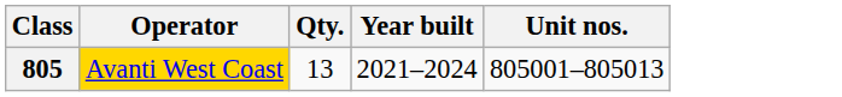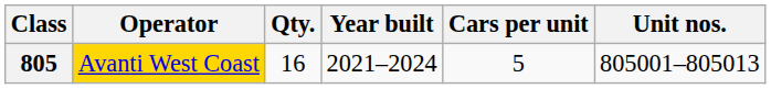 <table class="wikitable">
 <tr>
 <th>Class</th>
 <th>Operator</th>
 <th>Qty.</th>
 <th>Year built</th>
+<th>Cars per unit</th>
 <th>Unit nos.</th>
 </tr>
 <tr>
 <th>805</th>
 <td align=center style="background: gold;"><a href='#'>Avanti West Coast</a></td>
-<td align=center>13</td>
+<td align=center>16</td>
 <td align=center>2021–2024</td>
+<td align=center>5</td>
 <td align=center>805001–805013</td>
 </tr>
 </table>
